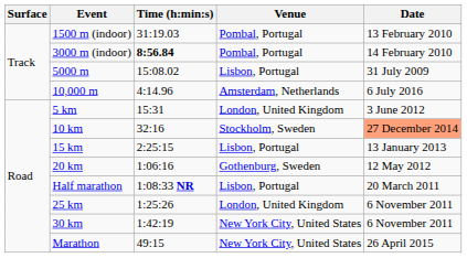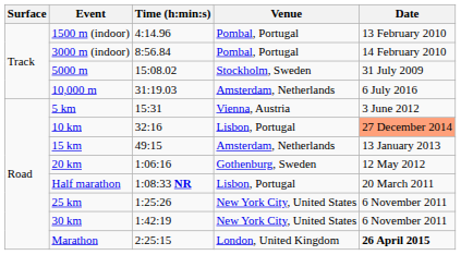 <table class="wikitable">
 <tr>
 <th>Surface</th>
 <th>Event</th>
 <th>Time (h:min:s)</th>
 <th>Venue</th>
 <th>Date</th>
 </tr>
 <tr>
 <td rowspan=4>Track</td>
 <td><a href='#'>1500 m</a> (indoor)</td>
-<td>31:19.03</td>
+<td>4:14.96</td>
 <td><a href='#'>Pombal</a>, Portugal</td>
 <td>13 February 2010</td>
 </tr>
 <tr>
 <td><a href='#'>3000 m</a> (indoor)</td>
-<td><strong>8:56.84</strong></td>
+<td>8:56.84</td>
 <td><a href='#'>Pombal</a>, Portugal</td>
 <td>14 February 2010</td>
 </tr>
 <tr>
 <td><a href='#'>5000 m</a></td>
 <td>15:08.02</td>
-<td><a href='#'>Lisbon</a>, Portugal</td>
+<td><a href='#'>Stockholm</a>, Sweden</td>
 <td>31 July 2009</td>
 </tr>
 <tr>
 <td><a href='#'>10,000 m</a></td>
-<td>4:14.96</td>
+<td>31:19.03</td>
 <td><a href='#'>Amsterdam</a>, Netherlands</td>
 <td>6 July 2016</td>
 </tr>
 <tr>
 <td rowspan=8>Road</td>
 <td><a href='#'>5 km</a></td>
 <td>15:31</td>
-<td><a href='#'>London</a>, United Kingdom</td>
+<td><a href='#'>Vienna</a>, Austria</td>
 <td>3 June 2012</td>
 </tr>
 <tr>
 <td><a href='#'>10 km</a></td>
 <td>32:16</td>
-<td><a href='#'>Stockholm</a>, Sweden</td>
+<td><a href='#'>Lisbon</a>, Portugal</td>
 <td style="background: lightsalmon;">27 December 2014</td>
 </tr>
 <tr>
 <td><a href='#'>15 km</a></td>
-<td>2:25:15</td>
-<td><a href='#'>Lisbon</a>, Portugal</td>
+<td>49:15</td>
+<td><a href='#'>Amsterdam</a>, Netherlands</td>
 <td>13 January 2013</td>
 </tr>
 <tr>
 <td><a href='#'>20 km</a></td>
 <td>1:06:16</td>
 <td><a href='#'>Gothenburg</a>, Sweden</td>
 <td>12 May 2012</td>
 </tr>
 <tr>
 <td><a href='#'>Half marathon</a></td>
 <td>1:08:33 <strong><a href='#'>NR</a></strong></td>
 <td><a href='#'>Lisbon</a>, Portugal</td>
 <td>20 March 2011</td>
 </tr>
 <tr>
 <td><a href='#'>25 km</a></td>
 <td>1:25:26</td>
-<td><a href='#'>London</a>, United Kingdom</td>
+<td><a href='#'>New York City</a>, United States</td>
 <td>6 November 2011</td>
 </tr>
 <tr>
 <td><a href='#'>30 km</a></td>
 <td>1:42:19</td>
 <td><a href='#'>New York City</a>, United States</td>
 <td>6 November 2011</td>
 </tr>
 <tr>
 <td><a href='#'>Marathon</a></td>
-<td>49:15</td>
-<td><a href='#'>New York City</a>, United States</td>
-<td>26 April 2015</td>
+<td>2:25:15</td>
+<td><a href='#'>London</a>, United Kingdom</td>
+<td><strong>26 April 2015</strong></td>
 </tr>
 </table>
